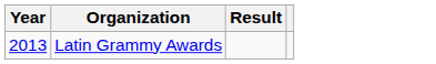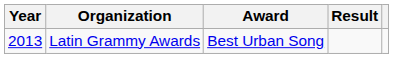 <table class="wikitable sortable plainrowheaders">
 <tr>
 <th scope="col">Year</th>
 <th scope="col">Organization</th>
+<th scope="col">Award</th>
 <th scope="col">Result</th>
 <th class="unsortable"></th>
 </tr>
 <tr>
 <td><a href='#'>2013</a></td>
 <td><a href='#'>Latin Grammy Awards</a></td>
+<td><a href='#'>Best Urban Song</a></td>
 <td></td>
 <td style="text-align:center;"></td>
 </tr>
 </table>
